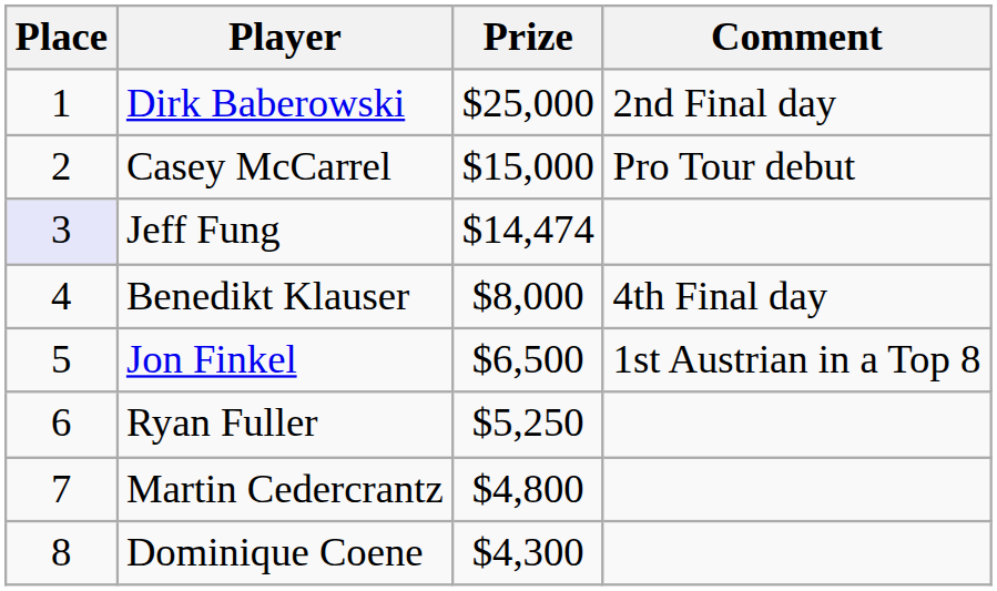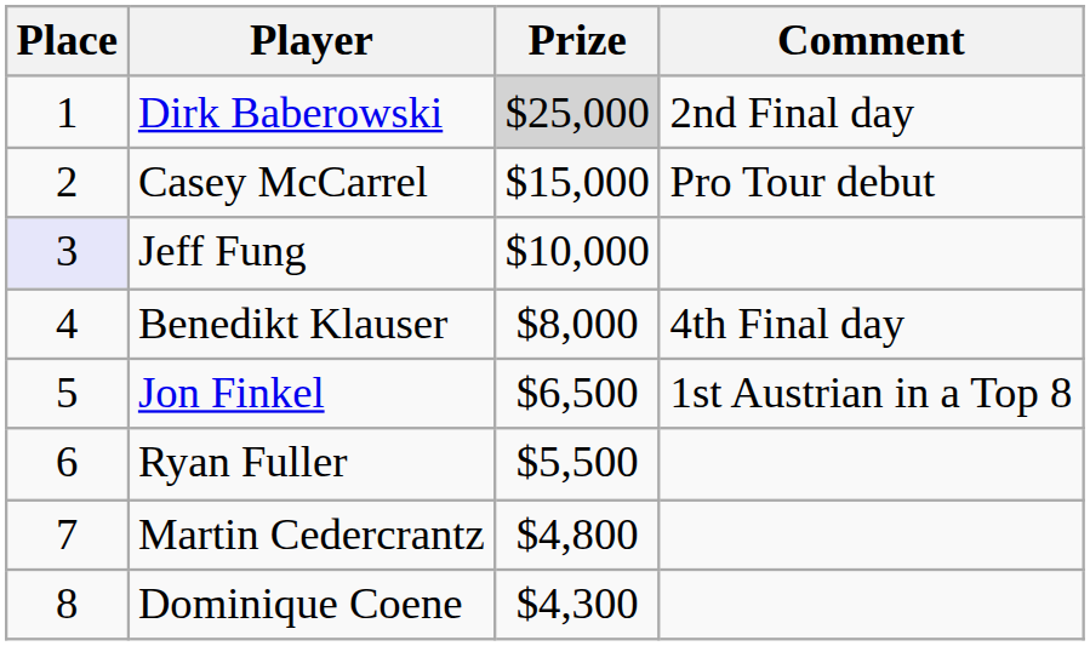 <table class="wikitable">
 <tr>
 <th>Place</th>
 <th>Player</th>
 <th>Prize</th>
 <th>Comment</th>
 </tr>
 <tr>
 <td align=center>1</td>
 <td> <a href='#'>Dirk Baberowski</a></td>
-<td align=center>$25,000</td>
+<td align=center style="background: lightgrey;">$25,000</td>
 <td>2nd Final day</td>
 </tr>
 <tr>
 <td align=center>2</td>
 <td> Casey McCarrel</td>
 <td align=center>$15,000</td>
 <td>Pro Tour debut</td>
 </tr>
 <tr>
 <td align=center style="background: lavender;">3</td>
 <td> Jeff Fung</td>
-<td align=center>$14,474</td>
+<td align=center>$10,000</td>
 <td></td>
 </tr>
 <tr>
 <td align=center>4</td>
 <td> Benedikt Klauser</td>
 <td align=center>$8,000</td>
 <td>4th Final day</td>
 </tr>
 <tr>
 <td align=center>5</td>
 <td> <a href='#'>Jon Finkel</a></td>
 <td align=center>$6,500</td>
 <td>1st Austrian in a Top 8</td>
 </tr>
 <tr>
 <td align=center>6</td>
 <td> Ryan Fuller</td>
-<td align=center>$5,250</td>
+<td align=center>$5,500</td>
 <td></td>
 </tr>
 <tr>
 <td align=center>7</td>
 <td> Martin Cedercrantz</td>
 <td align=center>$4,800</td>
 <td></td>
 </tr>
 <tr>
 <td align=center>8</td>
 <td> Dominique Coene</td>
 <td align=center>$4,300</td>
 <td></td>
 </tr>
 </table>
